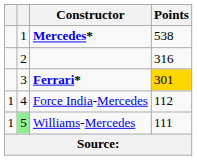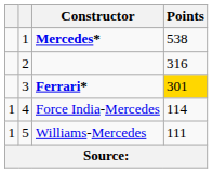 <table class="wikitable" style="font-size: 85%;">
 <tr>
 <th></th>
 <th></th>
 <th>Constructor</th>
 <th>Points</th>
 </tr>
 <tr>
 <td align="left"></td>
 <td align="center">1</td>
 <td> <strong><a href='#'>Mercedes</a>*</strong></td>
 <td align="left">538</td>
 </tr>
 <tr>
 <td align="left"></td>
 <td align="center">2</td>
 <td></td>
 <td align="left">316</td>
 </tr>
 <tr>
 <td align="left"></td>
 <td align="center">3</td>
 <td> <strong><a href='#'>Ferrari</a>*</strong></td>
 <td align="left" style="background: gold;">301</td>
 </tr>
 <tr>
 <td align="left"> 1</td>
 <td align="center">4</td>
 <td> <a href='#'>Force India</a>-<a href='#'>Mercedes</a></td>
-<td align="left">112</td>
+<td align="left">114</td>
 </tr>
 <tr>
 <td align="left"> 1</td>
-<td align="center" style="background: lightgreen;">5</td>
+<td align="center">5</td>
 <td> <a href='#'>Williams</a>-<a href='#'>Mercedes</a></td>
 <td align="left">111</td>
 </tr>
 <tr>
 <th colspan=4>Source:</th>
 </tr>
 </table>
